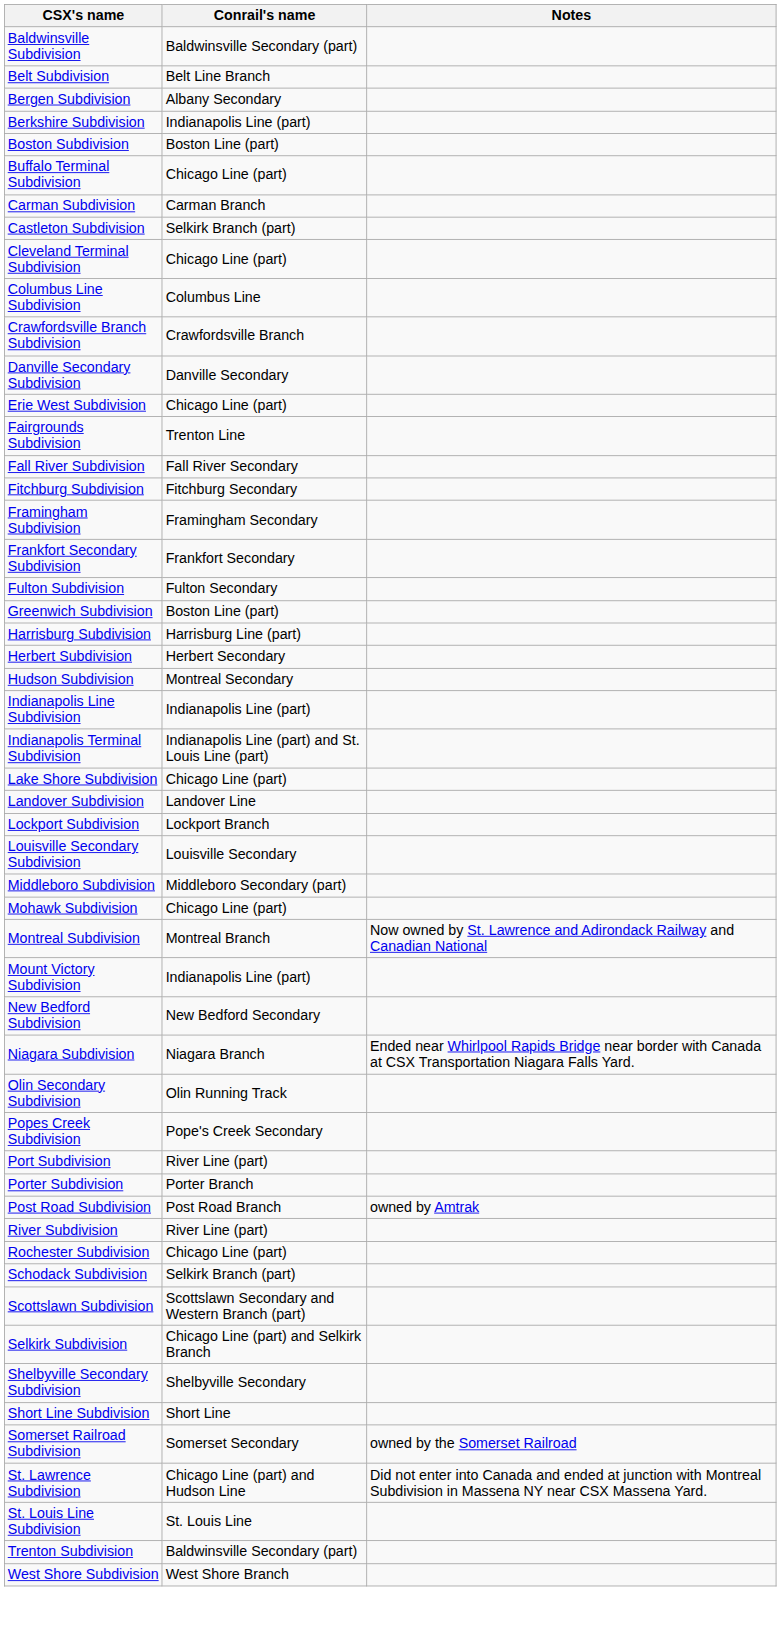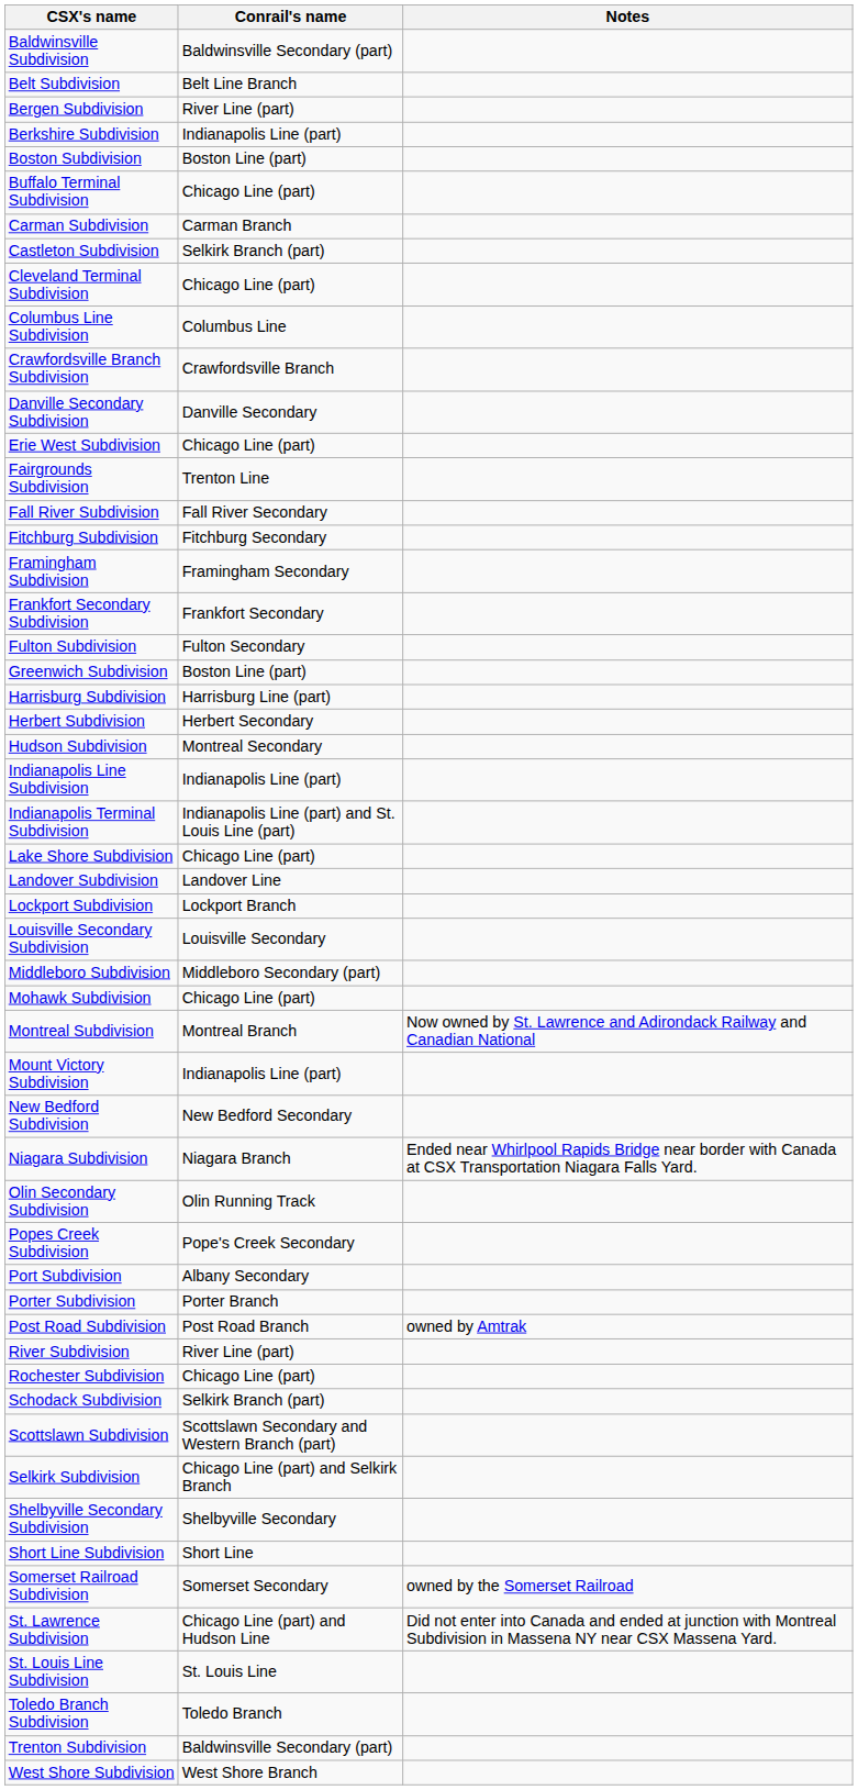 <table class=wikitable>
 <tr>
 <th>CSX's name</th>
 <th>Conrail's name</th>
 <th>Notes</th>
 </tr>
 <tr>
 <td><a href='#'>Baldwinsville Subdivision</a></td>
 <td>Baldwinsville Secondary (part)</td>
 <td></td>
 </tr>
 <tr>
 <td><a href='#'>Belt Subdivision</a></td>
 <td>Belt Line Branch</td>
 <td></td>
 </tr>
 <tr>
 <td><a href='#'>Bergen Subdivision</a></td>
-<td>Albany Secondary</td>
+<td>River Line (part)</td>
 <td></td>
 </tr>
 <tr>
 <td><a href='#'>Berkshire Subdivision</a></td>
 <td>Indianapolis Line (part)</td>
 <td></td>
 </tr>
 <tr>
 <td><a href='#'>Boston Subdivision</a></td>
 <td>Boston Line (part)</td>
 <td></td>
 </tr>
 <tr>
 <td><a href='#'>Buffalo Terminal Subdivision</a></td>
 <td>Chicago Line (part)</td>
 <td></td>
 </tr>
 <tr>
 <td><a href='#'>Carman Subdivision</a></td>
 <td>Carman Branch</td>
 <td></td>
 </tr>
 <tr>
 <td><a href='#'>Castleton Subdivision</a></td>
 <td>Selkirk Branch (part)</td>
 <td></td>
 </tr>
 <tr>
 <td><a href='#'>Cleveland Terminal Subdivision</a></td>
 <td>Chicago Line (part)</td>
 <td></td>
 </tr>
 <tr>
 <td><a href='#'>Columbus Line Subdivision</a></td>
 <td>Columbus Line</td>
 <td></td>
 </tr>
 <tr>
 <td><a href='#'>Crawfordsville Branch Subdivision</a></td>
 <td>Crawfordsville Branch</td>
 <td></td>
 </tr>
 <tr>
 <td><a href='#'>Danville Secondary Subdivision</a></td>
 <td>Danville Secondary</td>
 <td></td>
 </tr>
 <tr>
 <td><a href='#'>Erie West Subdivision</a></td>
 <td>Chicago Line (part)</td>
 <td></td>
 </tr>
 <tr>
 <td><a href='#'>Fairgrounds Subdivision</a></td>
 <td>Trenton Line</td>
 <td></td>
 </tr>
 <tr>
 <td><a href='#'>Fall River Subdivision</a></td>
 <td>Fall River Secondary</td>
 <td></td>
 </tr>
 <tr>
 <td><a href='#'>Fitchburg Subdivision</a></td>
 <td>Fitchburg Secondary</td>
 <td></td>
 </tr>
 <tr>
 <td><a href='#'>Framingham Subdivision</a></td>
 <td>Framingham Secondary</td>
 <td></td>
 </tr>
 <tr>
 <td><a href='#'>Frankfort Secondary Subdivision</a></td>
 <td>Frankfort Secondary</td>
 <td></td>
 </tr>
 <tr>
 <td><a href='#'>Fulton Subdivision</a></td>
 <td>Fulton Secondary</td>
 <td></td>
 </tr>
 <tr>
 <td><a href='#'>Greenwich Subdivision</a></td>
 <td>Boston Line (part)</td>
 <td></td>
 </tr>
 <tr>
 <td><a href='#'>Harrisburg Subdivision</a></td>
 <td>Harrisburg Line (part)</td>
 <td></td>
 </tr>
 <tr>
 <td><a href='#'>Herbert Subdivision</a></td>
 <td>Herbert Secondary</td>
 <td></td>
 </tr>
 <tr>
 <td><a href='#'>Hudson Subdivision</a></td>
 <td>Montreal Secondary</td>
 <td></td>
 </tr>
 <tr>
 <td><a href='#'>Indianapolis Line Subdivision</a></td>
 <td>Indianapolis Line (part)</td>
 <td></td>
 </tr>
 <tr>
 <td><a href='#'>Indianapolis Terminal Subdivision</a></td>
 <td>Indianapolis Line (part) and St. Louis Line (part)</td>
 <td></td>
 </tr>
 <tr>
 <td><a href='#'>Lake Shore Subdivision</a></td>
 <td>Chicago Line (part)</td>
 <td></td>
 </tr>
 <tr>
 <td><a href='#'>Landover Subdivision</a></td>
 <td>Landover Line</td>
 <td></td>
 </tr>
 <tr>
 <td><a href='#'>Lockport Subdivision</a></td>
 <td>Lockport Branch</td>
 <td></td>
 </tr>
 <tr>
 <td><a href='#'>Louisville Secondary Subdivision</a></td>
 <td>Louisville Secondary</td>
 <td></td>
 </tr>
 <tr>
 <td><a href='#'>Middleboro Subdivision</a></td>
 <td>Middleboro Secondary (part)</td>
 <td></td>
 </tr>
 <tr>
 <td><a href='#'>Mohawk Subdivision</a></td>
 <td>Chicago Line (part)</td>
 <td></td>
 </tr>
 <tr>
 <td><a href='#'>Montreal Subdivision</a></td>
 <td>Montreal Branch</td>
 <td>Now owned by <a href='#'>St. Lawrence and Adirondack Railway</a> and <a href='#'>Canadian National</a></td>
 </tr>
 <tr>
 <td><a href='#'>Mount Victory Subdivision</a></td>
 <td>Indianapolis Line (part)</td>
 <td></td>
 </tr>
 <tr>
 <td><a href='#'>New Bedford Subdivision</a></td>
 <td>New Bedford Secondary</td>
 <td></td>
 </tr>
 <tr>
 <td><a href='#'>Niagara Subdivision</a></td>
 <td>Niagara Branch</td>
 <td>Ended near <a href='#'>Whirlpool Rapids Bridge</a> near border with Canada at CSX Transportation Niagara Falls Yard.</td>
 </tr>
 <tr>
 <td><a href='#'>Olin Secondary Subdivision</a></td>
 <td>Olin Running Track</td>
 <td></td>
 </tr>
 <tr>
 <td><a href='#'>Popes Creek Subdivision</a></td>
 <td>Pope's Creek Secondary</td>
 <td></td>
 </tr>
 <tr>
 <td><a href='#'>Port Subdivision</a></td>
-<td>River Line (part)</td>
+<td>Albany Secondary</td>
 <td></td>
 </tr>
 <tr>
 <td><a href='#'>Porter Subdivision</a></td>
 <td>Porter Branch</td>
 <td></td>
 </tr>
 <tr>
 <td><a href='#'>Post Road Subdivision</a></td>
 <td>Post Road Branch</td>
 <td>owned by <a href='#'>Amtrak</a></td>
 </tr>
 <tr>
 <td><a href='#'>River Subdivision</a></td>
 <td>River Line (part)</td>
 <td></td>
 </tr>
 <tr>
 <td><a href='#'>Rochester Subdivision</a></td>
 <td>Chicago Line (part)</td>
 <td></td>
 </tr>
 <tr>
 <td><a href='#'>Schodack Subdivision</a></td>
 <td>Selkirk Branch (part)</td>
 <td></td>
 </tr>
 <tr>
 <td><a href='#'>Scottslawn Subdivision</a></td>
 <td>Scottslawn Secondary and Western Branch (part)</td>
 <td></td>
 </tr>
 <tr>
 <td><a href='#'>Selkirk Subdivision</a></td>
 <td>Chicago Line (part) and Selkirk Branch</td>
 <td></td>
 </tr>
 <tr>
 <td><a href='#'>Shelbyville Secondary Subdivision</a></td>
 <td>Shelbyville Secondary</td>
 <td></td>
 </tr>
 <tr>
 <td><a href='#'>Short Line Subdivision</a></td>
 <td>Short Line</td>
 <td></td>
 </tr>
 <tr>
 <td><a href='#'>Somerset Railroad Subdivision</a></td>
 <td>Somerset Secondary</td>
 <td>owned by the <a href='#'>Somerset Railroad</a></td>
 </tr>
 <tr>
 <td><a href='#'>St. Lawrence Subdivision</a></td>
 <td>Chicago Line (part) and Hudson Line</td>
 <td>Did not enter into Canada and ended at junction with Montreal Subdivision in Massena NY near CSX Massena Yard.</td>
 </tr>
 <tr>
 <td><a href='#'>St. Louis Line Subdivision</a></td>
 <td>St. Louis Line</td>
 <td></td>
 </tr>
 <tr>
+<td><a href='#'>Toledo Branch Subdivision</a></td>
+<td>Toledo Branch</td>
+<td></td>
+</tr>
+<tr>
 <td><a href='#'>Trenton Subdivision</a></td>
 <td>Baldwinsville Secondary (part)</td>
 <td></td>
 </tr>
 <tr>
 <td><a href='#'>West Shore Subdivision</a></td>
 <td>West Shore Branch</td>
 <td></td>
 </tr>
 </table>
